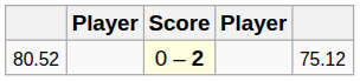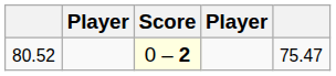 <table class="wikitable" style="font-size:95%">
 <tr>
 <th width="35"></th>
 <th>Player</th>
 <th>Score</th>
 <th>Player</th>
 <th width="35"></th>
 </tr>
 <tr>
 <td align=center><small><span></span>80.52</small></td>
 <td align=left></td>
 <td align="center" style="background: lightyellow;">0 – <strong>2</strong></td>
 <td align=left></td>
-<td align=center><small><span></span>75.12</small></td>
+<td align=center><small><span></span>75.47</small></td>
 </tr>
 </table>
